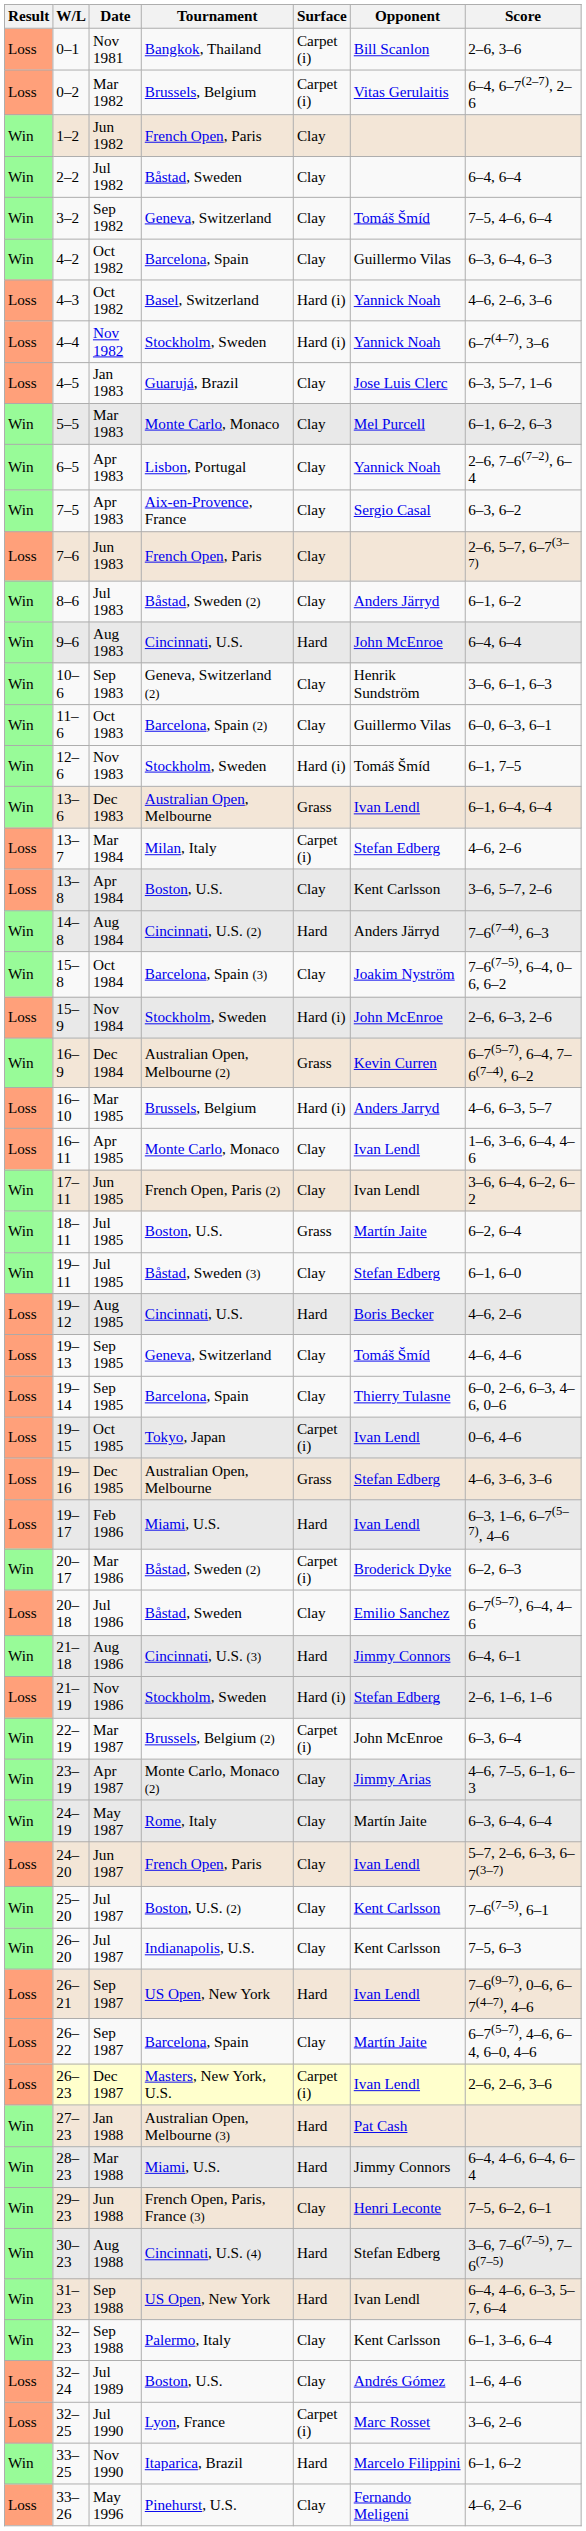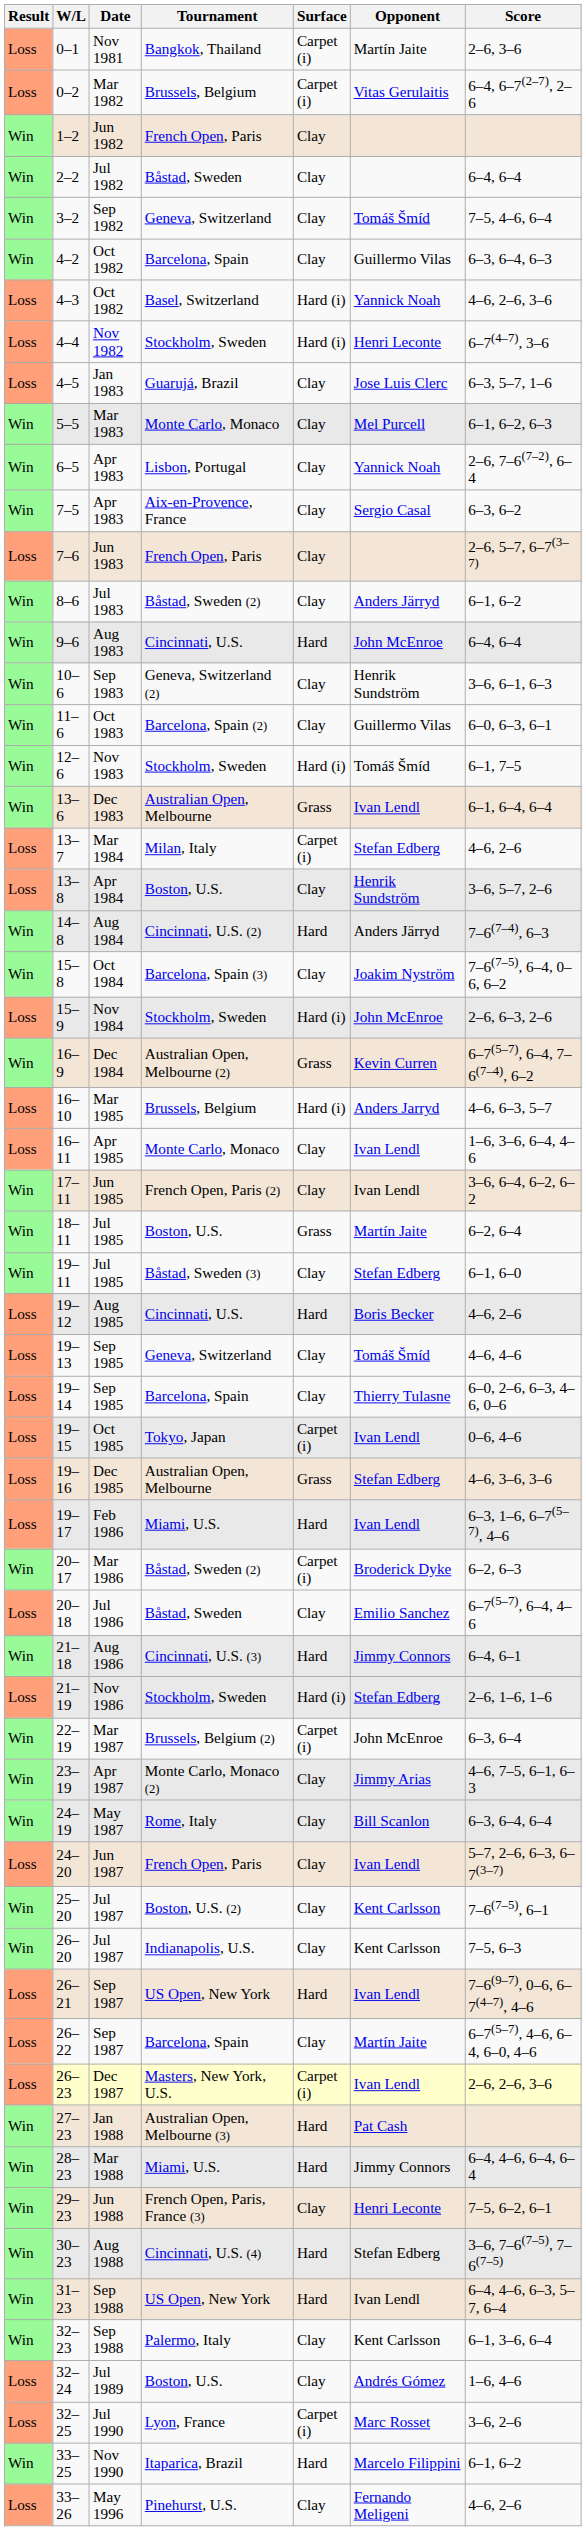 <table class="sortable wikitable">
 <tr>
 <th style="width:40px">Result</th>
 <th style="width:20px">W/L</th>
 <th style="width:60px">Date</th>
 <th style="width:210px">Tournament</th>
 <th style="width:50px">Surface</th>
 <th style="width:150px">Opponent</th>
 <th style="width:180px" class="unsortable">Score</th>
 </tr>
 <tr>
 <td style="background:#ffa07a;">Loss</td>
 <td>0–1</td>
 <td>Nov 1981</td>
 <td><a href='#'>Bangkok</a>, Thailand</td>
 <td>Carpet (i)</td>
-<td> <a href='#'>Bill Scanlon</a></td>
+<td> Martín Jaite</td>
 <td>2–6, 3–6</td>
 </tr>
 <tr>
 <td style="background:#ffa07a;">Loss</td>
 <td>0–2</td>
 <td>Mar 1982</td>
 <td><a href='#'>Brussels</a>, Belgium</td>
 <td>Carpet (i)</td>
 <td> <a href='#'>Vitas Gerulaitis</a></td>
 <td>6–4, 6–7<sup>(2–7)</sup>, 2–6</td>
 </tr>
 <tr style="background:#f3e6d7;">
 <td style="background:#98fb98;">Win</td>
 <td>1–2</td>
 <td>Jun 1982</td>
 <td><a href='#'>French Open</a>, Paris</td>
 <td>Clay</td>
 <td></td>
 <td></td>
 </tr>
 <tr>
 <td style="background:#98fb98;">Win</td>
 <td>2–2</td>
 <td>Jul 1982</td>
 <td><a href='#'>Båstad</a>, Sweden</td>
 <td>Clay</td>
 <td></td>
 <td>6–4, 6–4</td>
 </tr>
 <tr>
 <td style="background:#98fb98;">Win</td>
 <td>3–2</td>
 <td>Sep 1982</td>
 <td><a href='#'>Geneva</a>, Switzerland</td>
 <td>Clay</td>
 <td> <a href='#'>Tomáš Šmíd</a></td>
 <td>7–5, 4–6, 6–4</td>
 </tr>
 <tr>
 <td style="background:#98fb98;">Win</td>
 <td>4–2</td>
 <td>Oct 1982</td>
 <td><a href='#'>Barcelona</a>, Spain</td>
 <td>Clay</td>
 <td> Guillermo Vilas</td>
 <td>6–3, 6–4, 6–3</td>
 </tr>
 <tr>
 <td style="background:#ffa07a;">Loss</td>
 <td>4–3</td>
 <td>Oct 1982</td>
 <td><a href='#'>Basel</a>, Switzerland</td>
 <td>Hard (i)</td>
 <td> <a href='#'>Yannick Noah</a></td>
 <td>4–6, 2–6, 3–6</td>
 </tr>
 <tr>
 <td style="background:#ffa07a;">Loss</td>
 <td>4–4</td>
 <td><a href='#'>Nov 1982</a></td>
 <td><a href='#'>Stockholm</a>, Sweden</td>
 <td>Hard (i)</td>
-<td> <a href='#'>Yannick Noah</a></td>
+<td> <a href='#'>Henri Leconte</a></td>
 <td>6–7<sup>(4–7)</sup>, 3–6</td>
 </tr>
 <tr>
 <td style="background:#ffa07a;">Loss</td>
 <td>4–5</td>
 <td>Jan 1983</td>
 <td><a href='#'>Guarujá</a>, Brazil</td>
 <td>Clay</td>
 <td> <a href='#'>Jose Luis Clerc</a></td>
 <td>6–3, 5–7, 1–6</td>
 </tr>
 <tr style="background:#e9e9e9;">
 <td style="background:#98fb98;">Win</td>
 <td>5–5</td>
 <td>Mar 1983</td>
 <td><a href='#'>Monte Carlo</a>, Monaco</td>
 <td>Clay</td>
 <td> <a href='#'>Mel Purcell</a></td>
 <td>6–1, 6–2, 6–3</td>
 </tr>
 <tr>
 <td style="background:#98fb98;">Win</td>
 <td>6–5</td>
 <td>Apr 1983</td>
 <td><a href='#'>Lisbon</a>, Portugal</td>
 <td>Clay</td>
 <td> <a href='#'>Yannick Noah</a></td>
 <td>2–6, 7–6<sup>(7–2)</sup>, 6–4</td>
 </tr>
 <tr>
 <td style="background:#98fb98;">Win</td>
 <td>7–5</td>
 <td>Apr 1983</td>
 <td><a href='#'>Aix-en-Provence</a>, France</td>
 <td>Clay</td>
 <td> <a href='#'>Sergio Casal</a></td>
 <td>6–3, 6–2</td>
 </tr>
 <tr style="background:#f3e6d7;">
 <td style="background:#ffa07a;">Loss</td>
 <td>7–6</td>
 <td>Jun 1983</td>
 <td><a href='#'>French Open</a>, Paris</td>
 <td>Clay</td>
 <td></td>
 <td>2–6, 5–7, 6–7<sup>(3–7)</sup></td>
 </tr>
 <tr>
 <td style="background:#98fb98;">Win</td>
 <td>8–6</td>
 <td>Jul 1983</td>
 <td><a href='#'>Båstad</a>, Sweden <small>(2)</small></td>
 <td>Clay</td>
 <td> <a href='#'>Anders Järryd</a></td>
 <td>6–1, 6–2</td>
 </tr>
 <tr style="background:#e9e9e9;">
 <td style="background:#98fb98;">Win</td>
 <td>9–6</td>
 <td>Aug 1983</td>
 <td><a href='#'>Cincinnati</a>, U.S.</td>
 <td>Hard</td>
 <td> <a href='#'>John McEnroe</a></td>
 <td>6–4, 6–4</td>
 </tr>
 <tr>
 <td style="background:#98fb98;">Win</td>
 <td>10–6</td>
 <td>Sep 1983</td>
 <td>Geneva, Switzerland <small>(2)</small></td>
 <td>Clay</td>
 <td> Henrik Sundström</td>
 <td>3–6, 6–1, 6–3</td>
 </tr>
 <tr>
 <td style="background:#98fb98;">Win</td>
 <td>11–6</td>
 <td>Oct 1983</td>
 <td><a href='#'>Barcelona</a>, Spain <small>(2)</small></td>
 <td>Clay</td>
 <td> Guillermo Vilas</td>
 <td>6–0, 6–3, 6–1</td>
 </tr>
 <tr>
 <td style="background:#98fb98;">Win</td>
 <td>12–6</td>
 <td>Nov 1983</td>
 <td><a href='#'>Stockholm</a>, Sweden</td>
 <td>Hard (i)</td>
 <td> Tomáš Šmíd</td>
 <td>6–1, 7–5</td>
 </tr>
 <tr style="background:#f3e6d7;">
 <td style="background:#98fb98;">Win</td>
 <td>13–6</td>
 <td>Dec 1983</td>
 <td><a href='#'>Australian Open</a>, Melbourne</td>
 <td>Grass</td>
 <td> <a href='#'>Ivan Lendl</a></td>
 <td>6–1, 6–4, 6–4</td>
 </tr>
 <tr>
 <td style="background:#ffa07a;">Loss</td>
 <td>13–7</td>
 <td>Mar 1984</td>
 <td><a href='#'>Milan</a>, Italy</td>
 <td>Carpet (i)</td>
 <td> <a href='#'>Stefan Edberg</a></td>
 <td>4–6, 2–6</td>
 </tr>
 <tr style="background:#e9e9e9;">
 <td style="background:#ffa07a;">Loss</td>
 <td>13–8</td>
 <td>Apr 1984</td>
 <td><a href='#'>Boston</a>, U.S.</td>
 <td>Clay</td>
-<td> Kent Carlsson</td>
+<td> <a href='#'>Henrik Sundström</a></td>
 <td>3–6, 5–7, 2–6</td>
 </tr>
 <tr style="background:#e9e9e9;">
 <td style="background:#98fb98;">Win</td>
 <td>14–8</td>
 <td>Aug 1984</td>
 <td><a href='#'>Cincinnati</a>, U.S. <small>(2)</small></td>
 <td>Hard</td>
 <td> Anders Järryd</td>
 <td>7–6<sup>(7–4)</sup>, 6–3</td>
 </tr>
 <tr>
 <td style="background:#98fb98;">Win</td>
 <td>15–8</td>
 <td>Oct 1984</td>
 <td><a href='#'>Barcelona</a>, Spain <small>(3)</small></td>
 <td>Clay</td>
 <td> <a href='#'>Joakim Nyström</a></td>
 <td>7–6<sup>(7–5)</sup>, 6–4, 0–6, 6–2</td>
 </tr>
 <tr style="background:#e9e9e9;">
 <td style="background:#ffa07a;">Loss</td>
 <td>15–9</td>
 <td>Nov 1984</td>
 <td><a href='#'>Stockholm</a>, Sweden</td>
 <td>Hard (i)</td>
 <td> <a href='#'>John McEnroe</a></td>
 <td>2–6, 6–3, 2–6</td>
 </tr>
 <tr style="background:#f3e6d7;">
 <td style="background:#98fb98;">Win</td>
 <td>16–9</td>
 <td>Dec 1984</td>
 <td>Australian Open, Melbourne <small>(2)</small></td>
 <td>Grass</td>
 <td> <a href='#'>Kevin Curren</a></td>
 <td>6–7<sup>(5–7)</sup>, 6–4, 7–6<sup>(7–4)</sup>, 6–2</td>
 </tr>
 <tr>
 <td style="background:#ffa07a;">Loss</td>
 <td>16–10</td>
 <td>Mar 1985</td>
 <td><a href='#'>Brussels</a>, Belgium</td>
 <td>Hard (i)</td>
 <td> <a href='#'>Anders Jarryd</a></td>
 <td>4–6, 6–3, 5–7</td>
 </tr>
 <tr>
 <td style="background:#ffa07a;">Loss</td>
 <td>16–11</td>
 <td>Apr 1985</td>
 <td><a href='#'>Monte Carlo</a>, Monaco</td>
 <td>Clay</td>
 <td> <a href='#'>Ivan Lendl</a></td>
 <td>1–6, 3–6, 6–4, 4–6</td>
 </tr>
 <tr style="background:#f3e6d7;">
 <td style="background:#98fb98;">Win</td>
 <td>17–11</td>
 <td>Jun 1985</td>
 <td>French Open, Paris <small>(2)</small></td>
 <td>Clay</td>
 <td> Ivan Lendl</td>
 <td>3–6, 6–4, 6–2, 6–2</td>
 </tr>
 <tr>
 <td style="background:#98fb98;">Win</td>
 <td>18–11</td>
 <td>Jul 1985</td>
 <td><a href='#'>Boston</a>, U.S.</td>
 <td>Grass</td>
 <td> <a href='#'>Martín Jaite</a></td>
 <td>6–2, 6–4</td>
 </tr>
 <tr>
 <td style="background:#98fb98;">Win</td>
 <td>19–11</td>
 <td>Jul 1985</td>
 <td><a href='#'>Båstad</a>, Sweden <small>(3)</small></td>
 <td>Clay</td>
 <td> <a href='#'>Stefan Edberg</a></td>
 <td>6–1, 6–0</td>
 </tr>
 <tr style="background:#e9e9e9;">
 <td style="background:#ffa07a;">Loss</td>
 <td>19–12</td>
 <td>Aug 1985</td>
 <td><a href='#'>Cincinnati</a>, U.S.</td>
 <td>Hard</td>
 <td> <a href='#'>Boris Becker</a></td>
 <td>4–6, 2–6</td>
 </tr>
 <tr>
 <td style="background:#ffa07a;">Loss</td>
 <td>19–13</td>
 <td>Sep 1985</td>
 <td><a href='#'>Geneva</a>, Switzerland</td>
 <td>Clay</td>
 <td> <a href='#'>Tomáš Šmíd</a></td>
 <td>4–6, 4–6</td>
 </tr>
 <tr>
 <td style="background:#ffa07a;">Loss</td>
 <td>19–14</td>
 <td>Sep 1985</td>
 <td><a href='#'>Barcelona</a>, Spain</td>
 <td>Clay</td>
 <td> <a href='#'>Thierry Tulasne</a></td>
 <td>6–0, 2–6, 6–3, 4–6, 0–6</td>
 </tr>
 <tr style="background:#e9e9e9;">
 <td style="background:#ffa07a;">Loss</td>
 <td>19–15</td>
 <td>Oct 1985</td>
 <td><a href='#'>Tokyo</a>, Japan</td>
 <td>Carpet (i)</td>
 <td> <a href='#'>Ivan Lendl</a></td>
 <td>0–6, 4–6</td>
 </tr>
 <tr style="background:#f3e6d7;">
 <td style="background:#ffa07a;">Loss</td>
 <td>19–16</td>
 <td>Dec 1985</td>
 <td>Australian Open, Melbourne</td>
 <td>Grass</td>
 <td> <a href='#'>Stefan Edberg</a></td>
 <td>4–6, 3–6, 3–6</td>
 </tr>
 <tr style="background:#e9e9e9;">
 <td style="background:#ffa07a;">Loss</td>
 <td>19–17</td>
 <td>Feb 1986</td>
 <td><a href='#'>Miami</a>, U.S.</td>
 <td>Hard</td>
 <td> <a href='#'>Ivan Lendl</a></td>
 <td>6–3, 1–6, 6–7<sup>(5–7)</sup>, 4–6</td>
 </tr>
 <tr>
 <td style="background:#98fb98;">Win</td>
 <td>20–17</td>
 <td>Mar 1986</td>
 <td><a href='#'>Båstad</a>, Sweden <small>(2)</small></td>
 <td>Carpet (i)</td>
 <td> <a href='#'>Broderick Dyke</a></td>
 <td>6–2, 6–3</td>
 </tr>
 <tr>
 <td style="background:#ffa07a;">Loss</td>
 <td>20–18</td>
 <td>Jul 1986</td>
 <td><a href='#'>Båstad</a>, Sweden</td>
 <td>Clay</td>
 <td> <a href='#'>Emilio Sanchez</a></td>
 <td>6–7<sup>(5–7)</sup>, 6–4, 4–6</td>
 </tr>
 <tr style="background:#e9e9e9;">
 <td style="background:#98fb98;">Win</td>
 <td>21–18</td>
 <td>Aug 1986</td>
 <td><a href='#'>Cincinnati</a>, U.S. <small>(3)</small></td>
 <td>Hard</td>
 <td> <a href='#'>Jimmy Connors</a></td>
 <td>6–4, 6–1</td>
 </tr>
 <tr style="background:#e9e9e9;">
 <td style="background:#ffa07a;">Loss</td>
 <td>21–19</td>
 <td>Nov 1986</td>
 <td><a href='#'>Stockholm</a>, Sweden</td>
 <td>Hard (i)</td>
 <td> <a href='#'>Stefan Edberg</a></td>
 <td>2–6, 1–6, 1–6</td>
 </tr>
 <tr>
 <td style="background:#98fb98;">Win</td>
 <td>22–19</td>
 <td>Mar 1987</td>
 <td><a href='#'>Brussels</a>, Belgium <small>(2)</small></td>
 <td>Carpet (i)</td>
 <td> John McEnroe</td>
 <td>6–3, 6–4</td>
 </tr>
 <tr style="background:#e9e9e9;">
 <td style="background:#98fb98;">Win</td>
 <td>23–19</td>
 <td>Apr 1987</td>
 <td>Monte Carlo, Monaco <small>(2)</small></td>
 <td>Clay</td>
 <td> <a href='#'>Jimmy Arias</a></td>
 <td>4–6, 7–5, 6–1, 6–3</td>
 </tr>
 <tr style="background:#e9e9e9;">
 <td style="background:#98fb98;">Win</td>
 <td>24–19</td>
 <td>May 1987</td>
 <td><a href='#'>Rome</a>, Italy</td>
 <td>Clay</td>
-<td> Martín Jaite</td>
+<td> <a href='#'>Bill Scanlon</a></td>
 <td>6–3, 6–4, 6–4</td>
 </tr>
 <tr style="background:#f3e6d7;">
 <td style="background:#ffa07a;">Loss</td>
 <td>24–20</td>
 <td>Jun 1987</td>
 <td><a href='#'>French Open</a>, Paris</td>
 <td>Clay</td>
 <td> <a href='#'>Ivan Lendl</a></td>
 <td>5–7, 2–6, 6–3, 6–7<sup>(3–7)</sup></td>
 </tr>
 <tr>
 <td style="background:#98fb98;">Win</td>
 <td>25–20</td>
 <td>Jul 1987</td>
 <td><a href='#'>Boston</a>, U.S. <small>(2)</small></td>
 <td>Clay</td>
 <td> <a href='#'>Kent Carlsson</a></td>
 <td>7–6<sup>(7–5)</sup>, 6–1</td>
 </tr>
 <tr>
 <td style="background:#98fb98;">Win</td>
 <td>26–20</td>
 <td>Jul 1987</td>
 <td><a href='#'>Indianapolis</a>, U.S.</td>
 <td>Clay</td>
 <td> Kent Carlsson</td>
 <td>7–5, 6–3</td>
 </tr>
 <tr style="background:#f3e6d7;">
 <td style="background:#ffa07a;">Loss</td>
 <td>26–21</td>
 <td>Sep 1987</td>
 <td><a href='#'>US Open</a>, New York</td>
 <td>Hard</td>
 <td> <a href='#'>Ivan Lendl</a></td>
 <td>7–6<sup>(9–7)</sup>, 0–6, 6–7<sup>(4–7)</sup>, 4–6</td>
 </tr>
 <tr>
 <td style="background:#ffa07a;">Loss</td>
 <td>26–22</td>
 <td>Sep 1987</td>
 <td><a href='#'>Barcelona</a>, Spain</td>
 <td>Clay</td>
 <td> <a href='#'>Martín Jaite</a></td>
 <td>6–7<sup>(5–7)</sup>, 4–6, 6–4, 6–0, 4–6</td>
 </tr>
 <tr style="background:#ffffcc;">
 <td style="background:#ffa07a;">Loss</td>
 <td>26–23</td>
 <td>Dec 1987</td>
 <td><a href='#'>Masters</a>, New York, U.S.</td>
 <td>Carpet (i)</td>
 <td> <a href='#'>Ivan Lendl</a></td>
 <td>2–6, 2–6, 3–6</td>
 </tr>
 <tr style="background:#f3e6d7;">
 <td style="background:#98fb98;">Win</td>
 <td>27–23</td>
 <td>Jan 1988</td>
 <td>Australian Open, Melbourne <small>(3)</small></td>
 <td>Hard</td>
 <td> <a href='#'>Pat Cash</a></td>
 <td></td>
 </tr>
 <tr style="background:#e9e9e9;">
 <td style="background:#98fb98;">Win</td>
 <td>28–23</td>
 <td>Mar 1988</td>
 <td><a href='#'>Miami</a>, U.S.</td>
 <td>Hard</td>
 <td> Jimmy Connors</td>
 <td>6–4, 4–6, 6–4, 6–4</td>
 </tr>
 <tr style="background:#f3e6d7;">
 <td style="background:#98fb98;">Win</td>
 <td>29–23</td>
 <td>Jun 1988</td>
 <td>French Open, Paris, France <small>(3)</small></td>
 <td>Clay</td>
 <td> <a href='#'>Henri Leconte</a></td>
 <td>7–5, 6–2, 6–1</td>
 </tr>
 <tr style="background:#e9e9e9;">
 <td style="background:#98fb98;">Win</td>
 <td>30–23</td>
 <td>Aug 1988</td>
 <td><a href='#'>Cincinnati</a>, U.S. <small>(4)</small></td>
 <td>Hard</td>
 <td> Stefan Edberg</td>
 <td>3–6, 7–6<sup>(7–5)</sup>, 7–6<sup>(7–5)</sup></td>
 </tr>
 <tr style="background:#f3e6d7;">
 <td style="background:#98fb98;">Win</td>
 <td>31–23</td>
 <td>Sep 1988</td>
 <td><a href='#'>US Open</a>, New York</td>
 <td>Hard</td>
 <td> Ivan Lendl</td>
 <td>6–4, 4–6, 6–3, 5–7, 6–4</td>
 </tr>
 <tr>
 <td style="background:#98fb98;">Win</td>
 <td>32–23</td>
 <td>Sep 1988</td>
 <td><a href='#'>Palermo</a>, Italy</td>
 <td>Clay</td>
 <td> Kent Carlsson</td>
 <td>6–1, 3–6, 6–4</td>
 </tr>
 <tr>
 <td style="background:#ffa07a;">Loss</td>
 <td>32–24</td>
 <td>Jul 1989</td>
 <td><a href='#'>Boston</a>, U.S.</td>
 <td>Clay</td>
 <td> <a href='#'>Andrés Gómez</a></td>
 <td>1–6, 4–6</td>
 </tr>
 <tr>
 <td style="background:#ffa07a;">Loss</td>
 <td>32–25</td>
 <td>Jul 1990</td>
 <td><a href='#'>Lyon</a>, France</td>
 <td>Carpet (i)</td>
 <td> <a href='#'>Marc Rosset</a></td>
 <td>3–6, 2–6</td>
 </tr>
 <tr>
 <td style="background:#98fb98;">Win</td>
 <td>33–25</td>
 <td>Nov 1990</td>
 <td><a href='#'>Itaparica</a>, Brazil</td>
 <td>Hard</td>
 <td> <a href='#'>Marcelo Filippini</a></td>
 <td>6–1, 6–2</td>
 </tr>
 <tr>
 <td style="background:#ffa07a;">Loss</td>
 <td>33–26</td>
 <td>May 1996</td>
 <td><a href='#'>Pinehurst</a>, U.S.</td>
 <td>Clay</td>
 <td> <a href='#'>Fernando Meligeni</a></td>
 <td>4–6, 2–6</td>
 </tr>
 </table>
